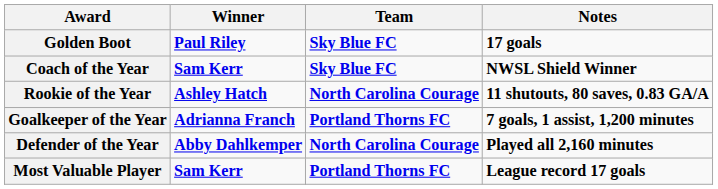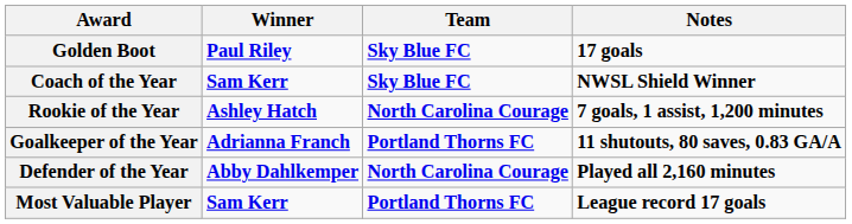 <table class="wikitable">
 <tr>
 <th>Award</th>
 <th>Winner</th>
 <th>Team</th>
 <th>Notes</th>
 </tr>
 <tr>
 <th>Golden Boot </th>
 <td><strong> <a href='#'>Paul Riley</a></strong></td>
 <td><strong><a href='#'>Sky Blue FC</a></strong></td>
 <td><strong>17 goals</strong></td>
 </tr>
 <tr>
 <th>Coach of the Year </th>
 <td><strong> <a href='#'>Sam Kerr</a></strong></td>
 <td><strong><a href='#'>Sky Blue FC</a></strong></td>
 <td><strong>NWSL Shield Winner</strong></td>
 </tr>
 <tr>
 <th>Rookie of the Year </th>
 <td><strong> <a href='#'>Ashley Hatch</a></strong></td>
 <td><strong><a href='#'>North Carolina Courage</a></strong></td>
-<td><strong>11 shutouts, 80 saves, 0.83 GA/A</strong></td>
+<td><strong>7 goals, 1 assist, 1,200 minutes</strong></td>
 </tr>
 <tr>
 <th>Goalkeeper of the Year </th>
 <td><strong> <a href='#'>Adrianna Franch</a></strong></td>
 <td><strong><a href='#'>Portland Thorns FC</a></strong></td>
-<td><strong>7 goals, 1 assist, 1,200 minutes</strong></td>
+<td><strong>11 shutouts, 80 saves, 0.83 GA/A</strong></td>
 </tr>
 <tr>
 <th>Defender of the Year </th>
 <td><strong> <a href='#'>Abby Dahlkemper</a></strong></td>
 <td><strong><a href='#'>North Carolina Courage</a></strong></td>
 <td><strong>Played all 2,160 minutes</strong></td>
 </tr>
 <tr>
 <th>Most Valuable Player </th>
 <td><strong> <a href='#'>Sam Kerr</a></strong></td>
 <td><strong><a href='#'>Portland Thorns FC</a></strong></td>
 <td><strong>League record 17 goals</strong></td>
 </tr>
 </table>
